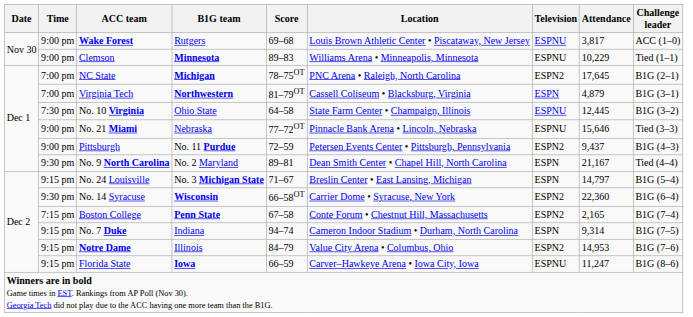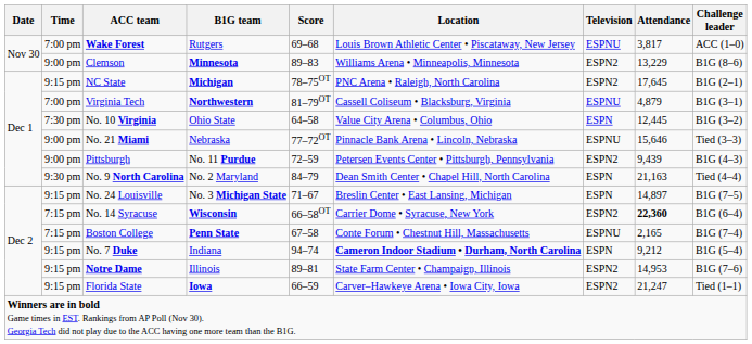 <table class="wikitable" style="font-size: 95%">
 <tr>
 <th>Date</th>
 <th>Time</th>
 <th>ACC team</th>
 <th>B1G team</th>
 <th>Score</th>
 <th>Location</th>
 <th>Television</th>
 <th>Attendance</th>
 <th>Challenge<br>leader</th>
 </tr>
 <tr>
 <td rowspan=2>Nov 30</td>
-<td>9:00 pm</td>
+<td>7:00 pm</td>
 <td><strong><a href='#'>Wake Forest</a></strong></td>
 <td><a href='#'>Rutgers</a></td>
 <td>69–68</td>
 <td><a href='#'>Louis Brown Athletic Center</a> • <a href='#'>Piscataway, New Jersey</a></td>
 <td><a href='#'>ESPNU</a></td>
 <td>3,817</td>
 <td>ACC (1–0)</td>
 </tr>
 <tr>
 <td>9:00 pm</td>
 <td><a href='#'>Clemson</a></td>
 <td><strong><a href='#'>Minnesota</a></strong></td>
 <td>89–83</td>
 <td><a href='#'>Williams Arena</a> • <a href='#'> Minneapolis, Minnesota</a></td>
-<td>ESPNU</td>
-<td>10,229</td>
-<td>Tied (1–1)</td>
+<td>ESPN2</td>
+<td>13,229</td>
+<td>B1G (8–6)</td>
 </tr>
 <tr>
 <td rowspan=6>Dec 1</td>
-<td>7:00 pm</td>
+<td>9:15 pm</td>
 <td><a href='#'>NC State</a></td>
 <td><strong><a href='#'>Michigan</a></strong></td>
 <td>78–75<sup>OT</sup></td>
 <td><a href='#'>PNC Arena</a> • <a href='#'>Raleigh, North Carolina</a></td>
 <td>ESPN2</td>
 <td>17,645</td>
 <td>B1G (2–1)</td>
 </tr>
 <tr>
 <td>7:00 pm</td>
 <td><a href='#'>Virginia Tech</a></td>
 <td><strong><a href='#'>Northwestern</a></strong></td>
 <td>81–79<sup>OT</sup></td>
 <td><a href='#'>Cassell Coliseum</a> • <a href='#'>Blacksburg, Virginia</a></td>
-<td><a href='#'>ESPN</a></td>
+<td><a href='#'>ESPNU</a></td>
 <td>4,879</td>
 <td>B1G (3–1)</td>
 </tr>
 <tr>
 <td>7:30 pm</td>
 <td>No. 10 <strong><a href='#'>Virginia</a></strong></td>
 <td><a href='#'>Ohio State</a></td>
 <td>64–58</td>
-<td><a href='#'>State Farm Center</a> • <a href='#'>Champaign, Illinois</a></td>
-<td><a href='#'>ESPNU</a></td>
+<td><a href='#'>Value City Arena</a> • <a href='#'>Columbus, Ohio</a></td>
+<td><a href='#'>ESPN</a></td>
 <td>12,445</td>
 <td>B1G (3–2)</td>
 </tr>
 <tr>
 <td>9:00 pm</td>
 <td>No. 21 <strong><a href='#'>Miami</a></strong></td>
 <td><a href='#'>Nebraska</a></td>
 <td>77–72<sup>OT</sup></td>
 <td><a href='#'>Pinnacle Bank Arena</a> • <a href='#'>Lincoln, Nebraska</a></td>
 <td>ESPNU</td>
 <td>15,646</td>
 <td>Tied (3–3)</td>
 </tr>
 <tr>
 <td>9:00 pm</td>
 <td><a href='#'>Pittsburgh</a></td>
 <td>No. 11 <strong><a href='#'>Purdue</a></strong></td>
 <td>72–59</td>
 <td><a href='#'>Petersen Events Center</a> • <a href='#'>Pittsburgh, Pennsylvania</a></td>
 <td>ESPN2</td>
-<td>9,437</td>
+<td>9,439</td>
 <td>B1G (4–3)</td>
 </tr>
 <tr>
 <td>9:30 pm</td>
 <td>No. 9 <strong><a href='#'>North Carolina</a></strong></td>
 <td>No. 2 <a href='#'>Maryland</a></td>
-<td>89–81</td>
+<td>84–79</td>
 <td><a href='#'>Dean Smith Center</a> • <a href='#'>Chapel Hill, North Carolina</a></td>
 <td>ESPN</td>
-<td>21,167</td>
+<td>21,163</td>
 <td>Tied (4–4)</td>
 </tr>
 <tr>
 <td rowspan=6>Dec 2</td>
 <td>9:15 pm</td>
 <td>No. 24 <a href='#'>Louisville</a></td>
 <td>No. 3 <strong><a href='#'>Michigan State</a></strong></td>
 <td>71–67</td>
 <td><a href='#'>Breslin Center</a> • <a href='#'>East Lansing, Michigan</a></td>
 <td>ESPN</td>
-<td>14,797</td>
-<td>B1G (5–4)</td>
+<td>14,897</td>
+<td>B1G (7–5)</td>
 </tr>
 <tr>
-<td>9:30 pm</td>
+<td>7:15 pm</td>
 <td>No. 14 <a href='#'>Syracuse</a></td>
 <td><strong><a href='#'>Wisconsin</a></strong></td>
 <td>66–58<sup>OT</sup></td>
 <td><a href='#'>Carrier Dome</a> • <a href='#'>Syracuse, New York</a></td>
 <td>ESPN2</td>
-<td>22,360</td>
+<td><strong>22,360</strong></td>
 <td>B1G (6–4)</td>
 </tr>
 <tr>
 <td>7:15 pm</td>
 <td><a href='#'>Boston College</a></td>
 <td><strong><a href='#'>Penn State</a></strong></td>
 <td>67–58</td>
 <td><a href='#'>Conte Forum</a> • <a href='#'>Chestnut Hill, Massachusetts</a></td>
-<td>ESPN2</td>
+<td>ESPNU</td>
 <td>2,165</td>
 <td>B1G (7–4)</td>
 </tr>
 <tr>
 <td>9:15 pm</td>
 <td>No. 7 <strong><a href='#'>Duke</a></strong></td>
 <td><a href='#'>Indiana</a></td>
 <td>94–74</td>
-<td><a href='#'>Cameron Indoor Stadium</a> • <a href='#'>Durham, North Carolina</a></td>
+<td><strong><a href='#'>Cameron Indoor Stadium</a> • <a href='#'>Durham, North Carolina</a></strong></td>
 <td>ESPN</td>
-<td>9,314</td>
-<td>B1G (7–5)</td>
+<td>9,212</td>
+<td>B1G (5–4)</td>
 </tr>
 <tr>
 <td>9:15 pm</td>
 <td><strong><a href='#'>Notre Dame</a></strong></td>
 <td><a href='#'>Illinois</a></td>
-<td>84–79</td>
-<td><a href='#'>Value City Arena</a> • <a href='#'>Columbus, Ohio</a></td>
+<td>89–81</td>
+<td><a href='#'>State Farm Center</a> • <a href='#'>Champaign, Illinois</a></td>
 <td>ESPN2</td>
 <td>14,953</td>
 <td>B1G (7–6)</td>
 </tr>
 <tr>
 <td>9:15 pm</td>
 <td><a href='#'>Florida State</a></td>
 <td><strong><a href='#'>Iowa</a></strong></td>
 <td>66–59</td>
 <td><a href='#'>Carver–Hawkeye Arena</a> • <a href='#'>Iowa City, Iowa</a></td>
-<td>ESPNU</td>
-<td>11,247</td>
-<td>B1G (8–6)</td>
+<td>ESPN2</td>
+<td>21,247</td>
+<td>Tied (1–1)</td>
 </tr>
 <tr>
 <td colspan=9><strong>Winners are in bold</strong><br><small>Game times in <a href='#'>EST</a>. Rankings from AP Poll (Nov 30).<br><a href='#'>Georgia Tech</a> did not play due to the ACC having one more team than the B1G.</small></td>
 </tr>
 </table>
